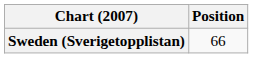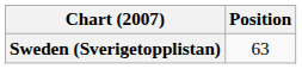 <table class="wikitable plainrowheaders" style="text-align:center">
 <tr>
 <th scope="col">Chart (2007)</th>
 <th scope="col">Position</th>
 </tr>
 <tr>
 <th scope="row">Sweden (Sverigetopplistan)</th>
-<td>66</td>
+<td>63</td>
 </tr>
 </table>
